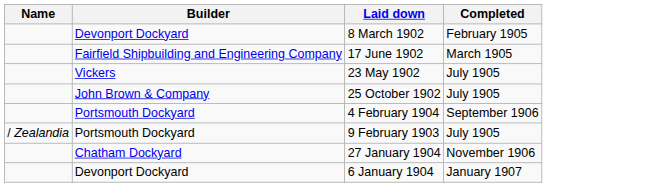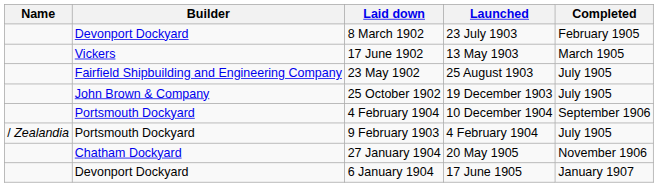 <table class="wikitable plainrowheaders">
 <tr>
 <th scope="col">Name</th>
 <th scope="col">Builder</th>
 <th scope="col"><a href='#'>Laid down</a></th>
+<th scope="col"><a href='#'>Launched</a></th>
 <th scope="col">Completed</th>
 </tr>
 <tr>
 <td scope="row"></td>
 <td><a href='#'>Devonport Dockyard</a></td>
 <td>8 March 1902</td>
+<td>23 July 1903</td>
 <td>February 1905</td>
 </tr>
 <tr>
 <td scope="row"></td>
-<td><a href='#'>Fairfield Shipbuilding and Engineering Company</a></td>
+<td><a href='#'>Vickers</a></td>
 <td>17 June 1902</td>
+<td>13 May 1903</td>
 <td>March 1905</td>
 </tr>
 <tr>
 <td scope="row"></td>
-<td><a href='#'>Vickers</a></td>
+<td><a href='#'>Fairfield Shipbuilding and Engineering Company</a></td>
 <td>23 May 1902</td>
+<td>25 August 1903</td>
 <td>July 1905</td>
 </tr>
 <tr>
 <td scope="row"></td>
 <td><a href='#'>John Brown & Company</a></td>
 <td>25 October 1902</td>
+<td>19 December 1903</td>
 <td>July 1905</td>
 </tr>
 <tr>
 <td scope="row"></td>
 <td><a href='#'>Portsmouth Dockyard</a></td>
 <td>4 February 1904</td>
+<td>10 December 1904</td>
 <td>September 1906</td>
 </tr>
 <tr>
 <td scope="row"> / <em>Zealandia</em></td>
 <td>Portsmouth Dockyard</td>
 <td>9 February 1903</td>
+<td>4 February 1904</td>
 <td>July 1905</td>
 </tr>
 <tr>
 <td scope="row"></td>
 <td><a href='#'>Chatham Dockyard</a></td>
 <td>27 January 1904</td>
+<td>20 May 1905</td>
 <td>November 1906</td>
 </tr>
 <tr>
 <td scope="row"></td>
 <td>Devonport Dockyard</td>
 <td>6 January 1904</td>
+<td>17 June 1905</td>
 <td>January 1907</td>
 </tr>
 </table>
